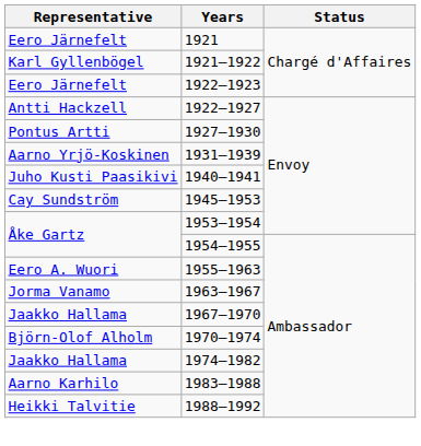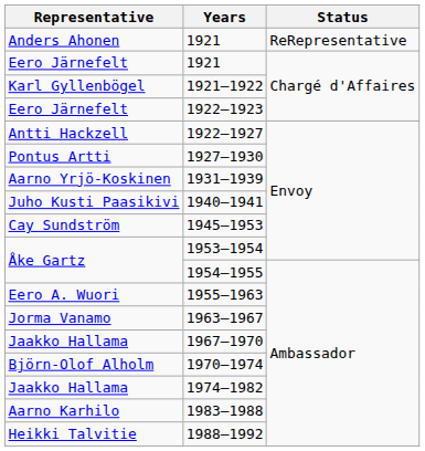 <table class="wikitable sortable">
 <tr>
 <th>Representative</th>
 <th>Years</th>
 <th>Status</th>
+</tr>
+<tr>
+<td><a href='#'>Anders Ahonen</a></td>
+<td>1921</td>
+<td>ReRepresentative</td>
 </tr>
 <tr>
 <td><a href='#'>Eero Järnefelt</a></td>
 <td>1921</td>
 <td rowspan="3">Chargé d'Affaires</td>
 </tr>
 <tr>
 <td><a href='#'>Karl Gyllenbögel</a></td>
 <td>1921–1922</td>
 </tr>
 <tr>
 <td><a href='#'>Eero Järnefelt</a></td>
 <td>1922–1923</td>
 </tr>
 <tr>
 <td><a href='#'>Antti Hackzell</a></td>
 <td>1922–1927</td>
 <td rowspan="6">Envoy</td>
 </tr>
 <tr>
 <td><a href='#'>Pontus Artti</a></td>
 <td>1927–1930</td>
 </tr>
 <tr>
 <td><a href='#'>Aarno Yrjö-Koskinen</a></td>
 <td>1931–1939</td>
 </tr>
 <tr>
 <td><a href='#'>Juho Kusti Paasikivi</a></td>
 <td>1940–1941</td>
 </tr>
 <tr>
 <td><a href='#'>Cay Sundström</a></td>
 <td>1945–1953</td>
 </tr>
 <tr>
 <td rowspan="2"><a href='#'>Åke Gartz</a></td>
 <td>1953–1954</td>
 </tr>
 <tr>
 <td>1954–1955</td>
 <td rowspan="8">Ambassador</td>
 </tr>
 <tr>
 <td><a href='#'>Eero A. Wuori</a></td>
 <td>1955–1963</td>
 </tr>
 <tr>
 <td><a href='#'>Jorma Vanamo</a></td>
 <td>1963–1967</td>
 </tr>
 <tr>
 <td><a href='#'>Jaakko Hallama</a></td>
 <td>1967–1970</td>
 </tr>
 <tr>
 <td><a href='#'>Björn-Olof Alholm</a></td>
 <td>1970–1974</td>
 </tr>
 <tr>
 <td><a href='#'>Jaakko Hallama</a></td>
 <td>1974–1982</td>
 </tr>
 <tr>
 <td><a href='#'>Aarno Karhilo</a></td>
 <td>1983–1988</td>
 </tr>
 <tr>
 <td><a href='#'>Heikki Talvitie</a></td>
 <td>1988–1992</td>
 </tr>
 </table>
